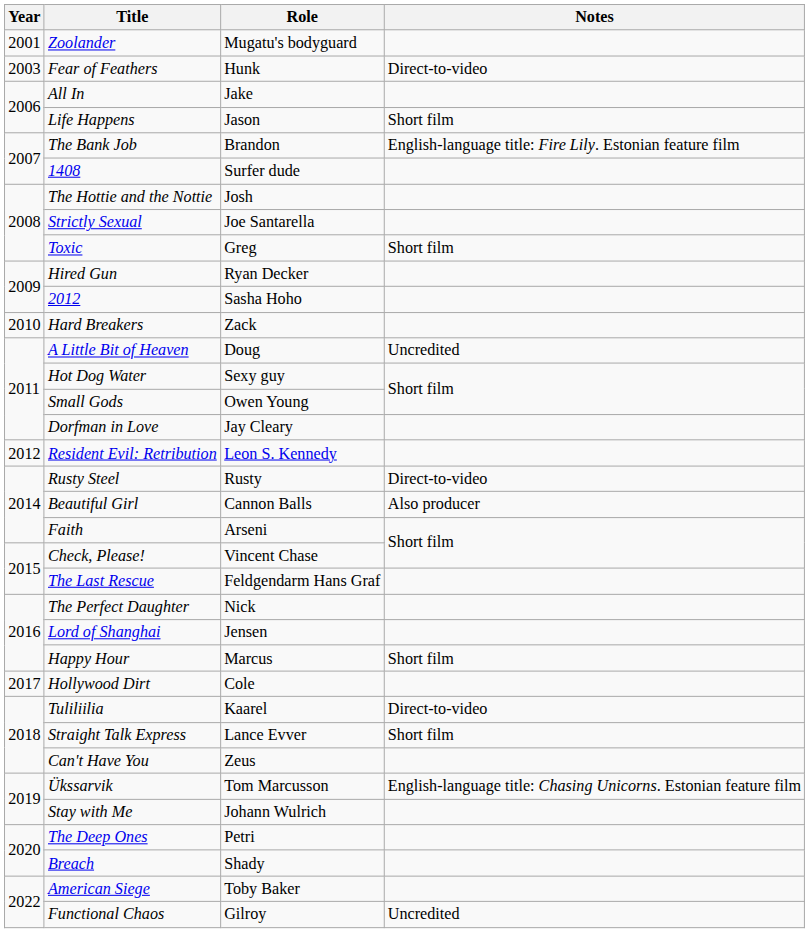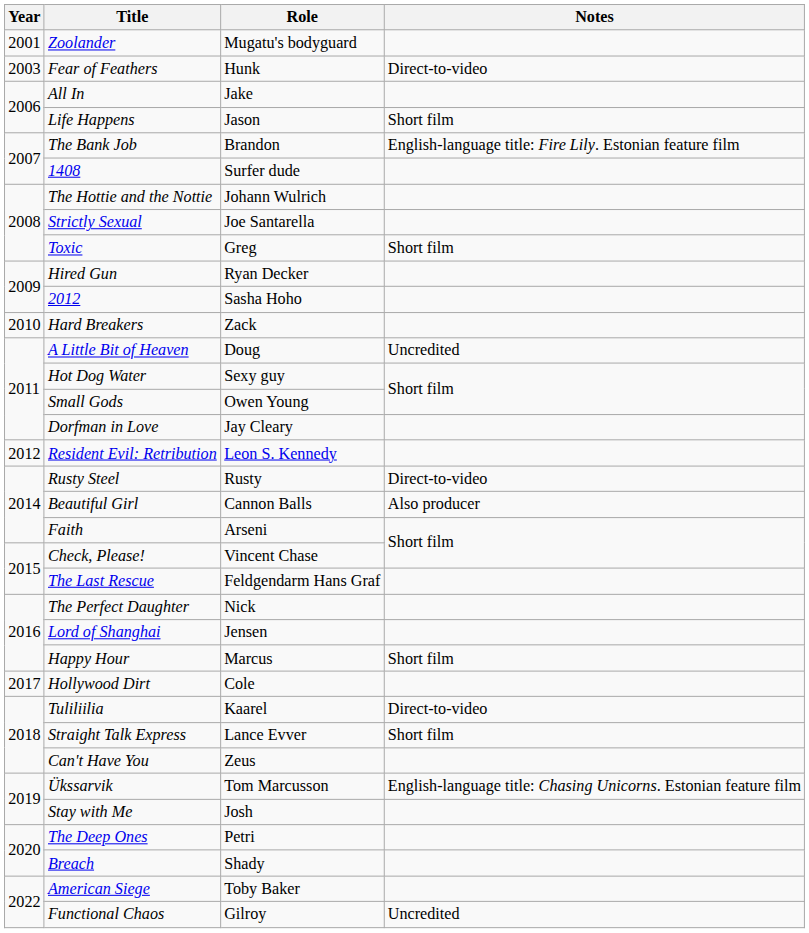 <table class="wikitable sortable">
 <tr>
 <th>Year</th>
 <th>Title</th>
 <th>Role</th>
 <th class="unsortable">Notes</th>
 </tr>
 <tr>
 <td>2001</td>
 <td><em><a href='#'>Zoolander</a></em></td>
 <td>Mugatu's bodyguard</td>
 <td></td>
 </tr>
 <tr>
 <td>2003</td>
 <td><em>Fear of Feathers</em></td>
 <td>Hunk</td>
 <td>Direct-to-video</td>
 </tr>
 <tr>
 <td rowspan=2>2006</td>
 <td><em>All In</em></td>
 <td>Jake</td>
 <td></td>
 </tr>
 <tr>
 <td><em>Life Happens</em></td>
 <td>Jason</td>
 <td>Short film</td>
 </tr>
 <tr>
 <td rowspan=2>2007</td>
 <td><em>The Bank Job</em></td>
 <td>Brandon</td>
 <td>English-language title: <em>Fire Lily</em>. Estonian feature film</td>
 </tr>
 <tr>
 <td><em><a href='#'>1408</a></em></td>
 <td>Surfer dude</td>
 <td></td>
 </tr>
 <tr>
 <td rowspan=3>2008</td>
 <td><em>The Hottie and the Nottie</em></td>
-<td>Josh</td>
+<td>Johann Wulrich</td>
 <td></td>
 </tr>
 <tr>
 <td><em><a href='#'>Strictly Sexual</a></em></td>
 <td>Joe Santarella</td>
 <td></td>
 </tr>
 <tr>
 <td><em><a href='#'>Toxic</a></em></td>
 <td>Greg</td>
 <td>Short film</td>
 </tr>
 <tr>
 <td rowspan=2>2009</td>
 <td><em>Hired Gun</em></td>
 <td>Ryan Decker</td>
 <td></td>
 </tr>
 <tr>
 <td><em><a href='#'>2012</a></em></td>
 <td>Sasha Hoho</td>
 <td></td>
 </tr>
 <tr>
 <td>2010</td>
 <td><em>Hard Breakers</em></td>
 <td>Zack</td>
 <td></td>
 </tr>
 <tr>
 <td rowspan=4>2011</td>
 <td><em><a href='#'>A Little Bit of Heaven</a></em></td>
 <td>Doug</td>
 <td>Uncredited</td>
 </tr>
 <tr>
 <td><em>Hot Dog Water</em></td>
 <td>Sexy guy</td>
 <td rowspan=2>Short film</td>
 </tr>
 <tr>
 <td><em>Small Gods</em></td>
 <td>Owen Young</td>
 </tr>
 <tr>
 <td><em>Dorfman in Love</em></td>
 <td>Jay Cleary</td>
 <td></td>
 </tr>
 <tr>
 <td>2012</td>
 <td><em><a href='#'>Resident Evil: Retribution</a></em></td>
 <td><a href='#'>Leon S. Kennedy</a></td>
 <td></td>
 </tr>
 <tr>
 <td rowspan=3>2014</td>
 <td><em>Rusty Steel</em></td>
 <td>Rusty</td>
 <td>Direct-to-video</td>
 </tr>
 <tr>
 <td><em>Beautiful Girl</em></td>
 <td>Cannon Balls</td>
 <td>Also producer</td>
 </tr>
 <tr>
 <td><em>Faith</em></td>
 <td>Arseni</td>
 <td rowspan=2>Short film</td>
 </tr>
 <tr>
 <td rowspan=2>2015</td>
 <td><em>Check, Please!</em></td>
 <td>Vincent Chase</td>
 </tr>
 <tr>
 <td><em><a href='#'>The Last Rescue</a></em></td>
 <td>Feldgendarm Hans Graf</td>
 <td></td>
 </tr>
 <tr>
 <td rowspan=3>2016</td>
 <td><em>The Perfect Daughter</em></td>
 <td>Nick</td>
 <td></td>
 </tr>
 <tr>
 <td><em><a href='#'>Lord of Shanghai</a></em></td>
 <td>Jensen</td>
 <td></td>
 </tr>
 <tr>
 <td><em>Happy Hour</em></td>
 <td>Marcus</td>
 <td>Short film</td>
 </tr>
 <tr>
 <td>2017</td>
 <td><em>Hollywood Dirt</em></td>
 <td>Cole</td>
 <td></td>
 </tr>
 <tr>
 <td rowspan=3>2018</td>
 <td><em>Tuliliilia</em></td>
 <td>Kaarel</td>
 <td>Direct-to-video</td>
 </tr>
 <tr>
 <td><em>Straight Talk Express</em></td>
 <td>Lance Evver</td>
 <td>Short film</td>
 </tr>
 <tr>
 <td><em>Can't Have You</em></td>
 <td>Zeus</td>
 <td></td>
 </tr>
 <tr>
 <td rowspan=2>2019</td>
 <td><em>Ükssarvik</em></td>
 <td>Tom Marcusson</td>
 <td>English-language title: <em>Chasing Unicorns</em>. Estonian feature film</td>
 </tr>
 <tr>
 <td><em>Stay with Me</em></td>
-<td>Johann Wulrich</td>
+<td>Josh</td>
 <td></td>
 </tr>
 <tr>
 <td rowspan=2>2020</td>
 <td><em><a href='#'>The Deep Ones</a></em></td>
 <td>Petri</td>
 <td></td>
 </tr>
 <tr>
 <td><em><a href='#'>Breach</a></em></td>
 <td>Shady</td>
 <td></td>
 </tr>
 <tr>
 <td rowspan=2>2022</td>
 <td><em><a href='#'>American Siege</a></em></td>
 <td>Toby Baker</td>
 <td></td>
 </tr>
 <tr>
 <td><em>Functional Chaos</em></td>
 <td>Gilroy</td>
 <td>Uncredited</td>
 </tr>
 </table>
